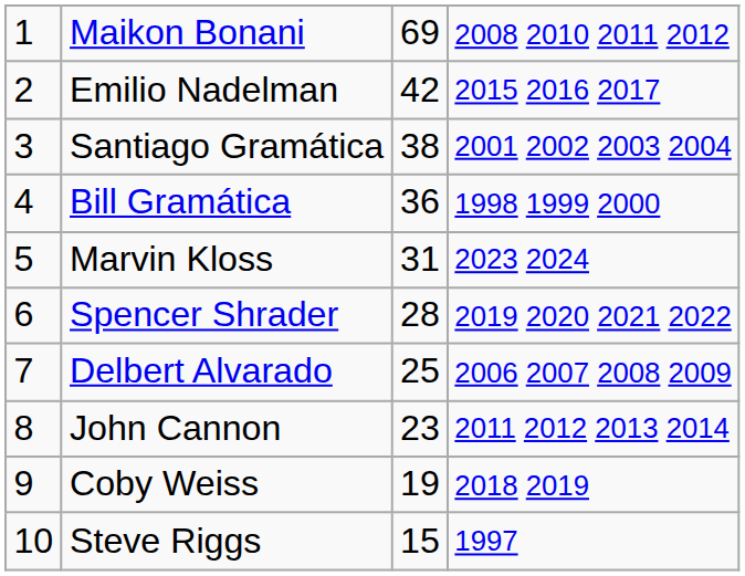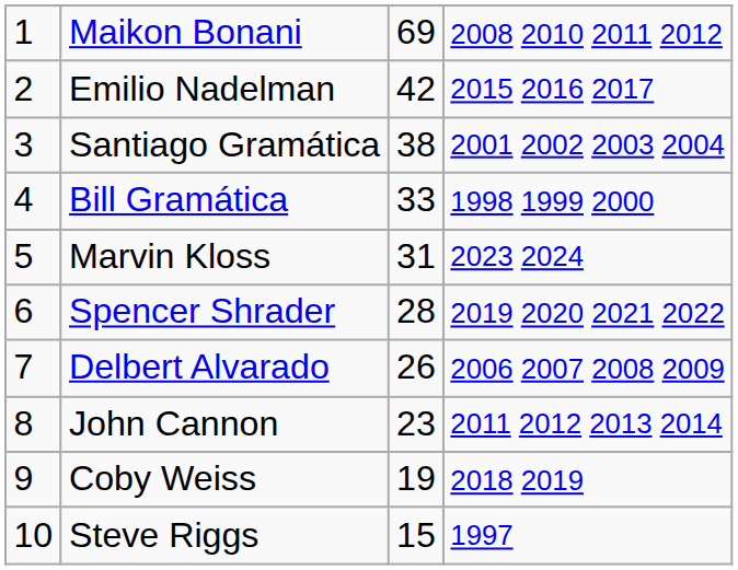 <table class="wikitable">
 <tr>
 </tr>
 <tr>
 <td>1</td>
 <td><a href='#'>Maikon Bonani</a></td>
 <td>69</td>
 <td style="font-size:80%;"><a href='#'>2008</a> <a href='#'>2010</a> <a href='#'>2011</a> <a href='#'>2012</a></td>
 </tr>
 <tr>
 <td>2</td>
 <td>Emilio Nadelman</td>
 <td>42</td>
 <td style="font-size:80%;"><a href='#'>2015</a> <a href='#'>2016</a> <a href='#'>2017</a></td>
 </tr>
 <tr>
 <td>3</td>
 <td>Santiago Gramática</td>
 <td>38</td>
 <td style="font-size:80%;"><a href='#'>2001</a> <a href='#'>2002</a> <a href='#'>2003</a> <a href='#'>2004</a></td>
 </tr>
 <tr>
 <td>4</td>
 <td><a href='#'>Bill Gramática</a></td>
-<td>36</td>
+<td>33</td>
 <td style="font-size:80%;"><a href='#'>1998</a> <a href='#'>1999</a> <a href='#'>2000</a></td>
 </tr>
 <tr>
 <td>5</td>
 <td>Marvin Kloss</td>
 <td>31</td>
 <td style="font-size:80%;"><a href='#'>2023</a> <a href='#'>2024</a></td>
 </tr>
 <tr>
 <td>6</td>
 <td><a href='#'>Spencer Shrader</a></td>
 <td>28</td>
 <td style="font-size:80%;"><a href='#'>2019</a> <a href='#'>2020</a> <a href='#'>2021</a> <a href='#'>2022</a></td>
 </tr>
 <tr>
 <td>7</td>
 <td><a href='#'>Delbert Alvarado</a></td>
-<td>25</td>
+<td>26</td>
 <td style="font-size:80%;"><a href='#'>2006</a> <a href='#'>2007</a> <a href='#'>2008</a> <a href='#'>2009</a></td>
 </tr>
 <tr>
 <td>8</td>
 <td>John Cannon</td>
 <td>23</td>
 <td style="font-size:80%;"><a href='#'>2011</a> <a href='#'>2012</a> <a href='#'>2013</a> <a href='#'>2014</a></td>
 </tr>
 <tr>
 <td>9</td>
 <td>Coby Weiss</td>
 <td>19</td>
 <td style="font-size:80%;"><a href='#'>2018</a> <a href='#'>2019</a></td>
 </tr>
 <tr>
 <td>10</td>
 <td>Steve Riggs</td>
 <td>15</td>
 <td style="font-size:80%;"><a href='#'>1997</a></td>
 </tr>
 </table>
